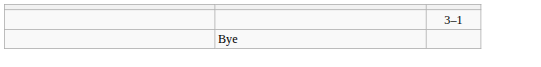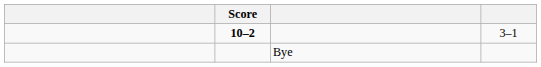 <table class="wikitable" style="text-align: center; ">
 <tr>
 <th align="right" width="270"></th>
+<th width="65">Score</th>
 <th align="left" width="270"></th>
 <th width="65"></th>
 </tr>
 <tr>
 <td align="left"><strong></strong></td>
+<td><strong>10–2</strong></td>
 <td align="left"></td>
 <td>3–1 <strong></strong></td>
 </tr>
 <tr>
 <td align="left"><strong></strong></td>
+<td></td>
 <td align="left">Bye</td>
 <td></td>
 </tr>
 </table>
